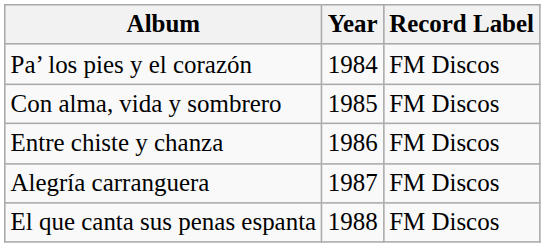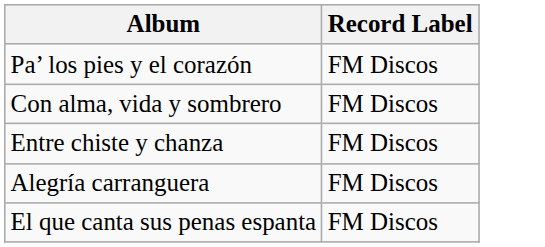 <table class="wikitable">
 <tr>
 <th>Album</th>
-<th>Year</th>
 <th>Record Label</th>
 </tr>
 <tr>
 <td>Pa’ los pies y el corazón</td>
-<td>1984</td>
 <td>FM Discos</td>
 </tr>
 <tr>
 <td>Con alma, vida y sombrero</td>
-<td>1985</td>
 <td>FM Discos</td>
 </tr>
 <tr>
 <td>Entre chiste y chanza</td>
-<td>1986</td>
 <td>FM Discos</td>
 </tr>
 <tr>
 <td>Alegría carranguera</td>
-<td>1987</td>
 <td>FM Discos</td>
 </tr>
 <tr>
 <td>El que canta sus penas espanta</td>
-<td>1988</td>
 <td>FM Discos</td>
 </tr>
 </table>
